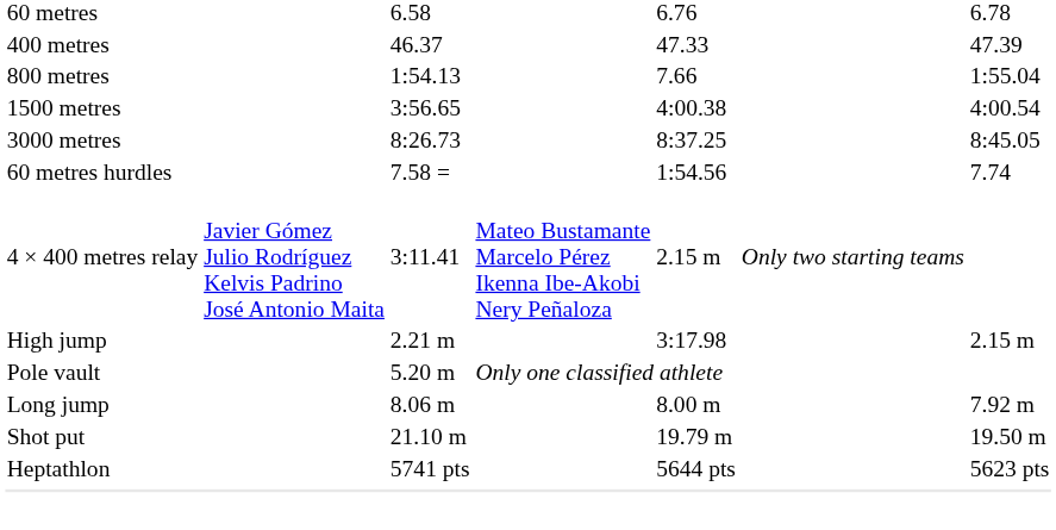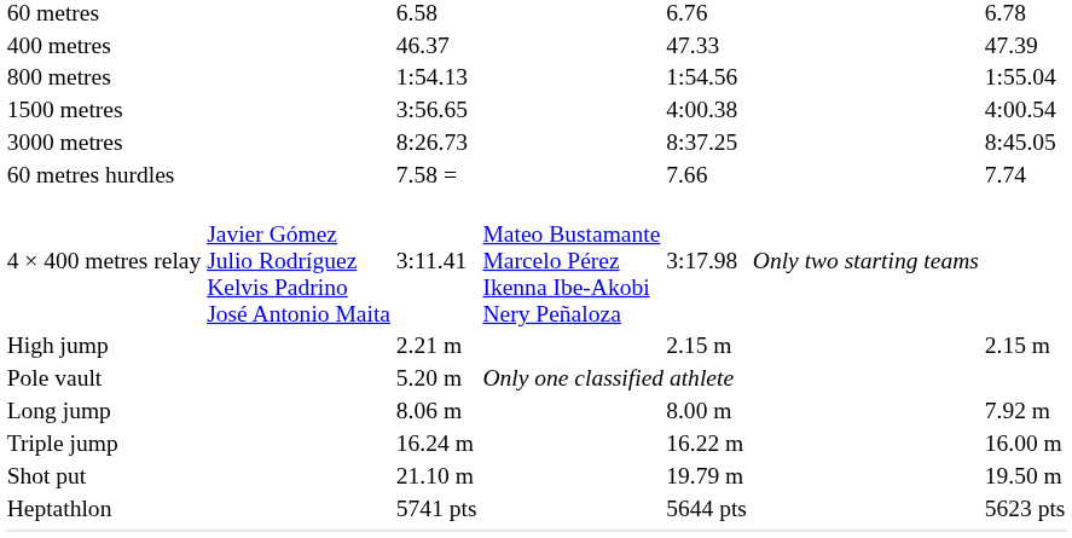 <table>
 <tr>
 <td>60 metres</td>
 <td></td>
 <td>6.58 </td>
 <td></td>
 <td>6.76 </td>
 <td></td>
 <td>6.78</td>
 </tr>
 <tr>
 <td>400 metres</td>
 <td></td>
 <td>46.37  </td>
 <td></td>
 <td>47.33</td>
 <td></td>
 <td>47.39</td>
 </tr>
 <tr>
 <td>800 metres</td>
 <td></td>
 <td>1:54.13</td>
 <td></td>
-<td>7.66 </td>
+<td>1:54.56</td>
 <td></td>
 <td>1:55.04</td>
 </tr>
 <tr>
 <td>1500 metres</td>
 <td></td>
 <td>3:56.65</td>
 <td></td>
 <td>4:00.38</td>
 <td></td>
 <td>4:00.54</td>
 </tr>
 <tr>
 <td>3000 metres</td>
 <td></td>
 <td>8:26.73  </td>
 <td></td>
 <td>8:37.25</td>
 <td></td>
 <td>8:45.05</td>
 </tr>
 <tr>
 <td>60 metres hurdles</td>
 <td></td>
 <td>7.58 =</td>
 <td></td>
-<td>1:54.56</td>
+<td>7.66 </td>
 <td></td>
 <td>7.74</td>
 </tr>
 <tr>
 <td>4 × 400 metres relay</td>
 <td><br><a href='#'>Javier Gómez</a><br><a href='#'>Julio Rodríguez</a><br><a href='#'>Kelvis Padrino</a><br><a href='#'>José Antonio Maita</a></td>
 <td>3:11.41 </td>
 <td><br><a href='#'>Mateo Bustamante</a><br><a href='#'>Marcelo Pérez</a><br><a href='#'>Ikenna Ibe-Akobi</a><br><a href='#'>Nery Peñaloza</a></td>
-<td>2.15 m</td>
+<td>3:17.98</td>
 <td col=2><em>Only two starting teams</em></td>
 </tr>
 <tr>
 <td>High jump</td>
 <td></td>
 <td>2.21 m</td>
 <td></td>
-<td>3:17.98</td>
+<td>2.15 m</td>
 <td></td>
 <td>2.15 m</td>
 </tr>
 <tr>
 <td>Pole vault</td>
 <td></td>
 <td>5.20 m</td>
 <td colspan=4><em>Only one classified athlete</em></td>
 </tr>
 <tr>
 <td>Long jump</td>
 <td></td>
 <td>8.06 m</td>
 <td></td>
 <td>8.00 m </td>
 <td></td>
 <td>7.92 m</td>
+</tr>
+<tr>
+<td>Triple jump</td>
+<td></td>
+<td>16.24 m</td>
+<td></td>
+<td>16.22 m </td>
+<td></td>
+<td>16.00 m</td>
 </tr>
 <tr>
 <td>Shot put</td>
 <td></td>
 <td>21.10 m</td>
 <td></td>
 <td>19.79 m</td>
 <td></td>
 <td>19.50 m</td>
 </tr>
 <tr>
 <td>Heptathlon</td>
 <td></td>
 <td>5741 pts</td>
 <td></td>
 <td>5644 pts</td>
 <td></td>
 <td>5623 pts</td>
 </tr>
 <tr>
 </tr>
 <tr bgcolor= e8e8e8>
 <td colspan=7></td>
 </tr>
 </table>
